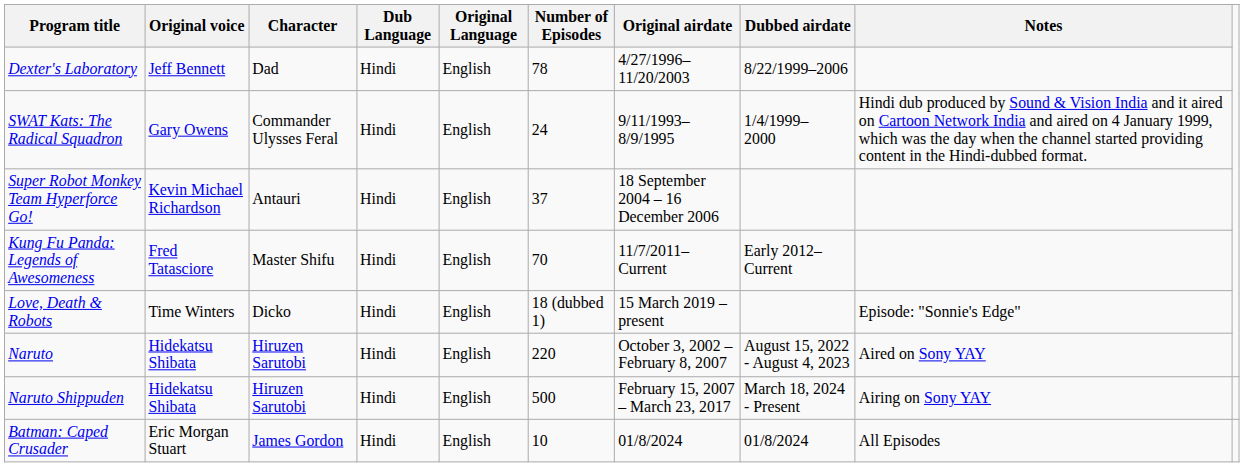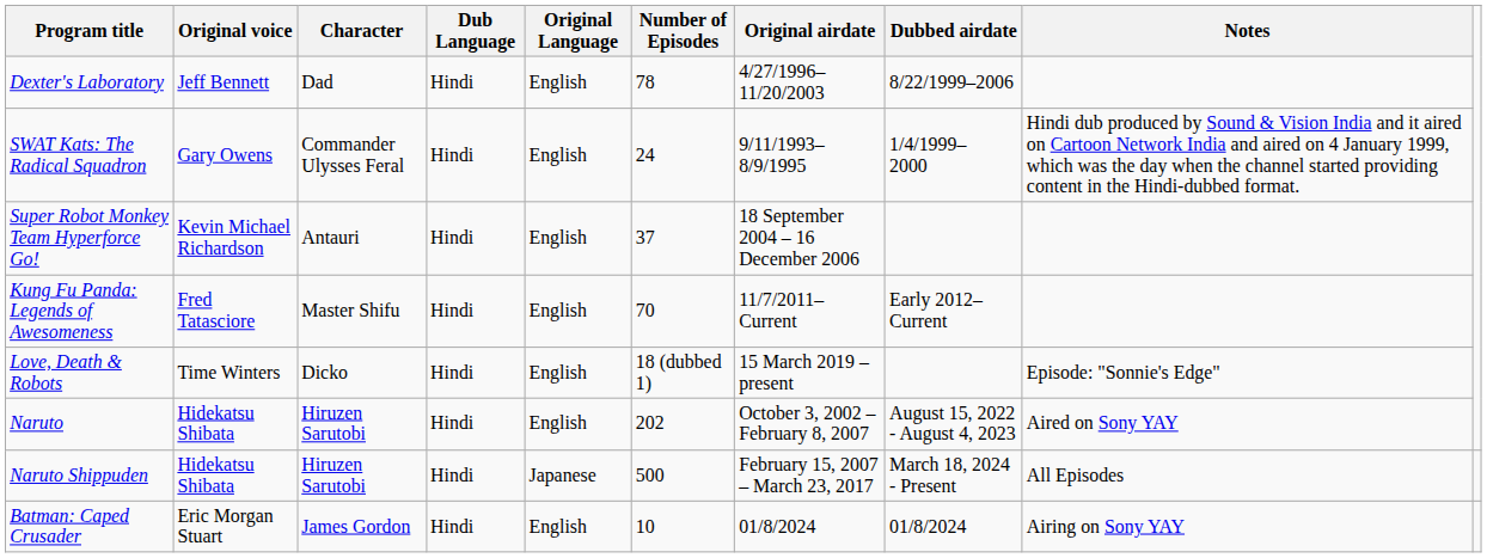 <table class="wikitable sortable">
 <tr>
 <th>Program title</th>
 <th>Original voice</th>
 <th>Character</th>
 <th>Dub Language</th>
 <th>Original Language</th>
 <th>Number of Episodes</th>
 <th>Original airdate</th>
 <th>Dubbed airdate</th>
 <th>Notes</th>
 </tr>
 <tr>
 <td><em><a href='#'>Dexter's Laboratory</a></em></td>
 <td><a href='#'>Jeff Bennett</a></td>
 <td>Dad</td>
 <td>Hindi</td>
 <td>English</td>
 <td>78</td>
 <td>4/27/1996–11/20/2003</td>
 <td>8/22/1999–2006</td>
 <td></td>
 </tr>
 <tr>
 <td><em><a href='#'>SWAT Kats: The Radical Squadron</a></em></td>
 <td><a href='#'>Gary Owens</a></td>
 <td>Commander Ulysses Feral</td>
 <td>Hindi</td>
 <td>English</td>
 <td>24</td>
 <td>9/11/1993–<br>8/9/1995</td>
 <td>1/4/1999–<br>2000</td>
 <td>Hindi dub produced by <a href='#'>Sound & Vision India</a> and it aired on <a href='#'>Cartoon Network India</a> and aired on 4 January 1999, which was the day when the channel started providing content in the Hindi-dubbed format.</td>
 </tr>
 <tr>
 <td><em><a href='#'>Super Robot Monkey Team Hyperforce Go!</a></em></td>
 <td><a href='#'>Kevin Michael Richardson</a></td>
 <td>Antauri</td>
 <td>Hindi</td>
 <td>English</td>
 <td>37</td>
 <td>18 September 2004 – 16 December 2006</td>
 <td></td>
 <td></td>
 </tr>
 <tr>
 <td><em><a href='#'>Kung Fu Panda: Legends of Awesomeness</a></em></td>
 <td><a href='#'>Fred Tatasciore</a></td>
 <td>Master Shifu</td>
 <td>Hindi</td>
 <td>English</td>
 <td>70</td>
 <td>11/7/2011–Current</td>
 <td>Early 2012–Current</td>
 <td></td>
 </tr>
 <tr>
 <td><em><a href='#'>Love, Death & Robots</a></em></td>
 <td>Time Winters</td>
 <td>Dicko</td>
 <td>Hindi</td>
 <td>English</td>
 <td>18 (dubbed 1)</td>
 <td>15 March 2019 – present</td>
 <td></td>
 <td>Episode: "Sonnie's Edge"</td>
 </tr>
 <tr>
 <td><em><a href='#'>Naruto</a></em></td>
 <td><a href='#'>Hidekatsu Shibata</a></td>
 <td><a href='#'>Hiruzen Sarutobi</a></td>
 <td>Hindi</td>
 <td>English</td>
-<td>220</td>
+<td>202</td>
 <td>October 3, 2002 – February 8, 2007</td>
 <td>August 15, 2022 - August 4, 2023</td>
 <td>Aired on <a href='#'>Sony YAY</a></td>
 </tr>
 <tr>
 <td><em><a href='#'>Naruto Shippuden</a></em></td>
 <td><a href='#'>Hidekatsu Shibata</a></td>
 <td><a href='#'>Hiruzen Sarutobi</a></td>
 <td>Hindi</td>
-<td>English</td>
+<td>Japanese</td>
 <td>500</td>
 <td>February 15, 2007 – March 23, 2017</td>
 <td>March 18, 2024 - Present</td>
-<td>Airing on <a href='#'>Sony YAY</a></td>
+<td>All Episodes</td>
 <td></td>
 </tr>
 <tr>
 <td><em><a href='#'>Batman: Caped Crusader</a></em></td>
 <td>Eric Morgan Stuart</td>
 <td><a href='#'>James Gordon</a></td>
 <td>Hindi</td>
 <td>English</td>
 <td>10</td>
 <td>01/8/2024</td>
 <td>01/8/2024</td>
-<td>All Episodes</td>
+<td>Airing on <a href='#'>Sony YAY</a></td>
 <td></td>
 </tr>
 </table>
